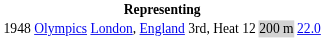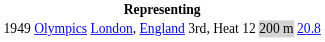 <table>
 <tr>
 <th colspan="6">Representing </th>
 </tr>
 <tr>
-<td>1948</td>
+<td>1949</td>
 <td><a href='#'>Olympics</a></td>
 <td><a href='#'>London</a>, <a href='#'>England</a></td>
 <td>3rd, Heat 12</td>
 <td style="background: lightgrey;">200 m</td>
-<td><a href='#'>22.0</a></td>
+<td><a href='#'>20.8</a></td>
 </tr>
 </table>
